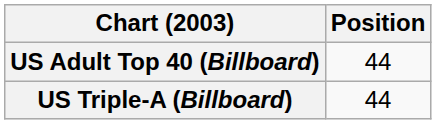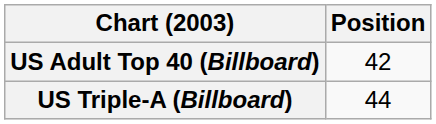 <table class="wikitable plainrowheaders" style="text-align:center">
 <tr>
 <th>Chart (2003)</th>
 <th>Position</th>
 </tr>
 <tr>
 <th scope="row">US Adult Top 40 (<em>Billboard</em>)</th>
-<td>44</td>
+<td>42</td>
 </tr>
 <tr>
 <th scope="row">US Triple-A (<em>Billboard</em>)</th>
 <td>44</td>
 </tr>
 </table>
